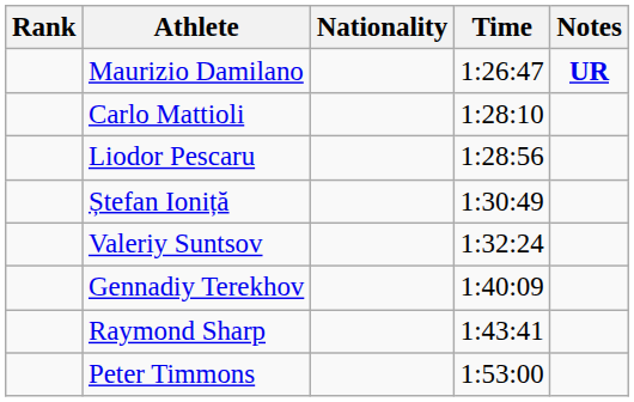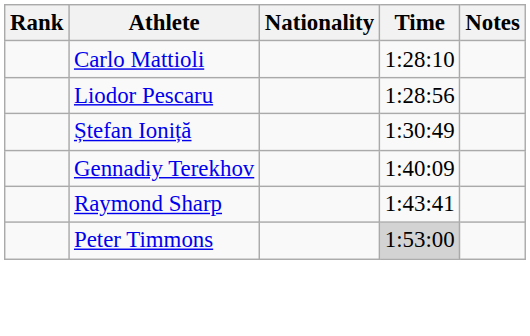 <table class="wikitable sortable" style="text-align:center">
 <tr>
 <th>Rank</th>
 <th>Athlete</th>
 <th>Nationality</th>
 <th>Time</th>
 <th>Notes</th>
-</tr>
-<tr>
-<td></td>
-<td align=left><a href='#'>Maurizio Damilano</a></td>
-<td align=left></td>
-<td>1:26:47</td>
-<td><strong><a href='#'>UR</a></strong></td>
 </tr>
 <tr>
 <td></td>
 <td align=left><a href='#'>Carlo Mattioli</a></td>
 <td align=left></td>
 <td>1:28:10</td>
 <td></td>
 </tr>
 <tr>
 <td></td>
 <td align=left><a href='#'>Liodor Pescaru</a></td>
 <td align=left></td>
 <td>1:28:56</td>
 <td></td>
 </tr>
 <tr>
 <td></td>
 <td align=left><a href='#'>Ștefan Ioniță</a></td>
 <td align=left></td>
 <td>1:30:49</td>
 <td></td>
 </tr>
 <tr>
 <td></td>
-<td align=left><a href='#'>Valeriy Suntsov</a></td>
-<td align=left></td>
-<td>1:32:24</td>
-<td></td>
-</tr>
-<tr>
-<td></td>
 <td align=left><a href='#'>Gennadiy Terekhov</a></td>
 <td align=left></td>
 <td>1:40:09</td>
 <td></td>
 </tr>
 <tr>
 <td></td>
 <td align=left><a href='#'>Raymond Sharp</a></td>
 <td align=left></td>
 <td>1:43:41</td>
 <td></td>
 </tr>
 <tr>
 <td></td>
 <td align=left><a href='#'>Peter Timmons</a></td>
 <td align=left></td>
-<td>1:53:00</td>
+<td style="background: lightgrey;">1:53:00</td>
 <td></td>
 </tr>
 </table>
